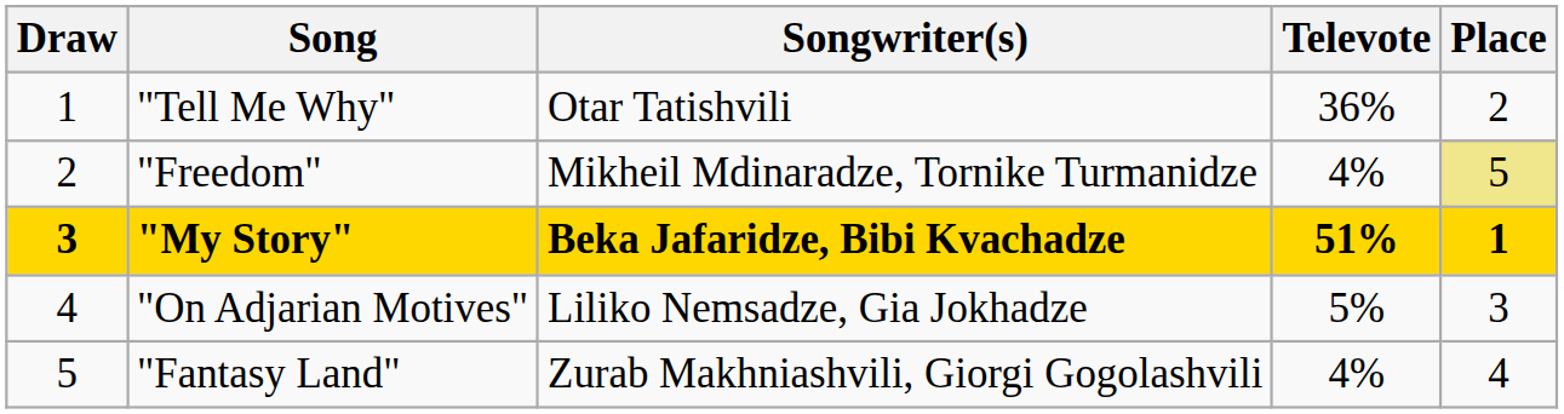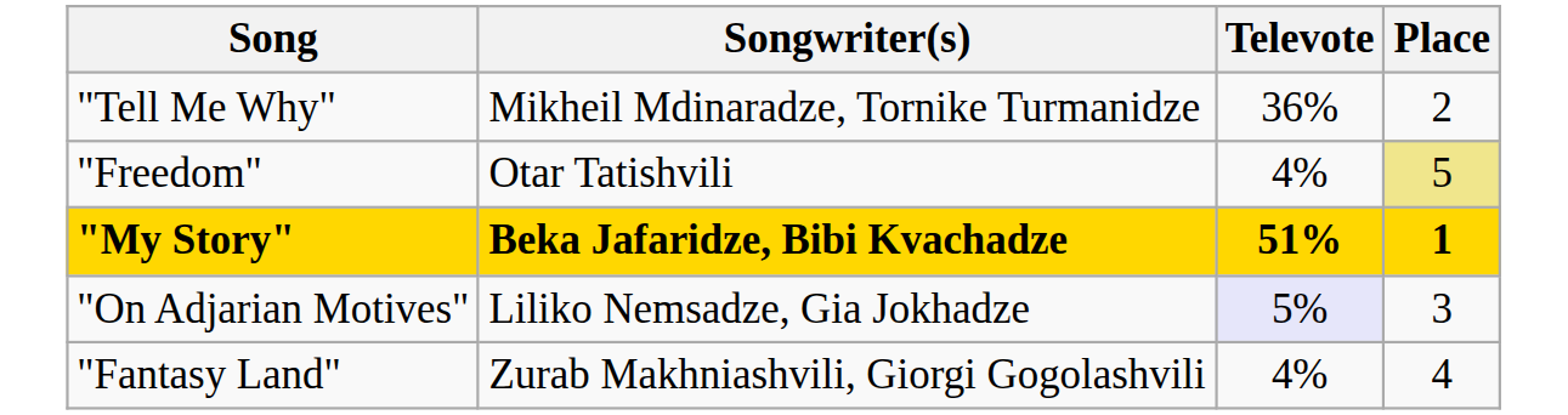 <table class="sortable wikitable" style="margin: 1em auto 1em auto; text-align:center;">
 <tr>
-<th>Draw</th>
 <th>Song</th>
 <th>Songwriter(s)</th>
 <th>Televote</th>
 <th>Place</th>
 </tr>
 <tr>
-<td>1</td>
 <td align="left">"Tell Me Why"</td>
-<td align="left">Otar Tatishvili</td>
+<td align="left">Mikheil Mdinaradze, Tornike Turmanidze</td>
 <td>36%</td>
 <td>2</td>
 </tr>
 <tr>
-<td>2</td>
 <td align="left">"Freedom"</td>
-<td align="left">Mikheil Mdinaradze, Tornike Turmanidze</td>
+<td align="left">Otar Tatishvili</td>
 <td>4%</td>
 <td style="background: khaki;">5</td>
 </tr>
 <tr style="font-weight:bold; background:gold;">
-<td>3</td>
 <td align="left">"My Story"</td>
 <td align="left">Beka Jafaridze, Bibi Kvachadze</td>
 <td>51%</td>
 <td>1</td>
 </tr>
 <tr>
-<td>4</td>
 <td align="left">"On Adjarian Motives"</td>
 <td align="left">Liliko Nemsadze, Gia Jokhadze</td>
-<td>5%</td>
+<td style="background: lavender;">5%</td>
 <td>3</td>
 </tr>
 <tr>
-<td>5</td>
 <td align="left">"Fantasy Land"</td>
 <td align="left">Zurab Makhniashvili, Giorgi Gogolashvili</td>
 <td>4%</td>
 <td>4</td>
 </tr>
 </table>
